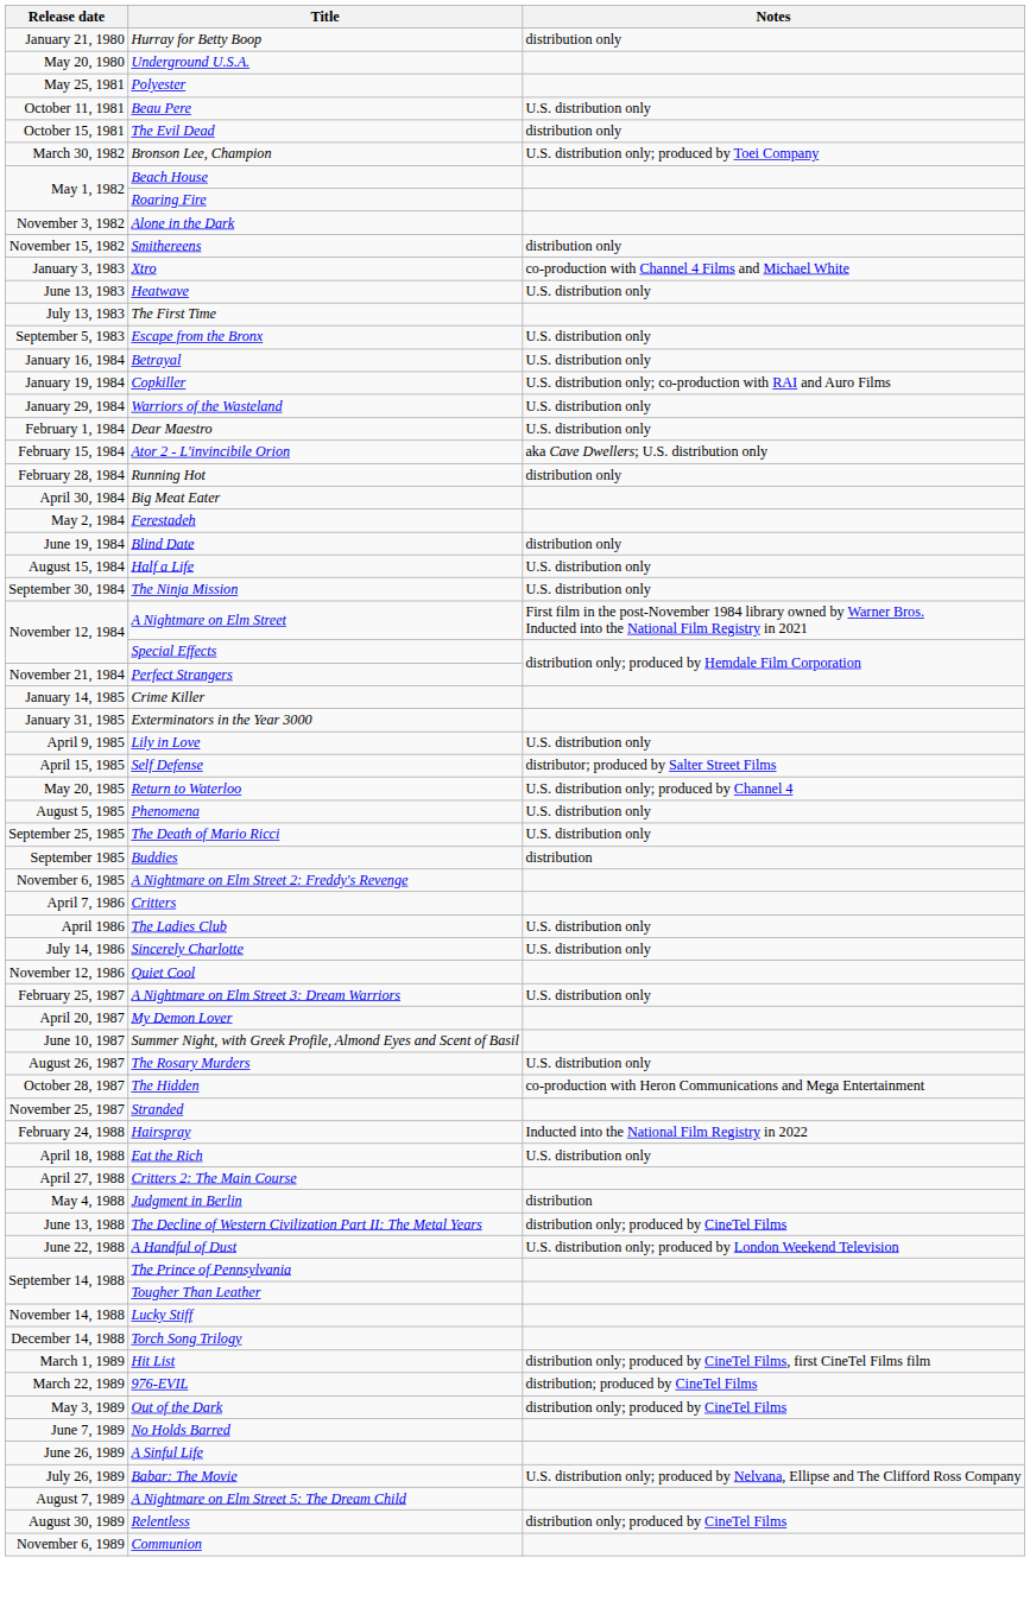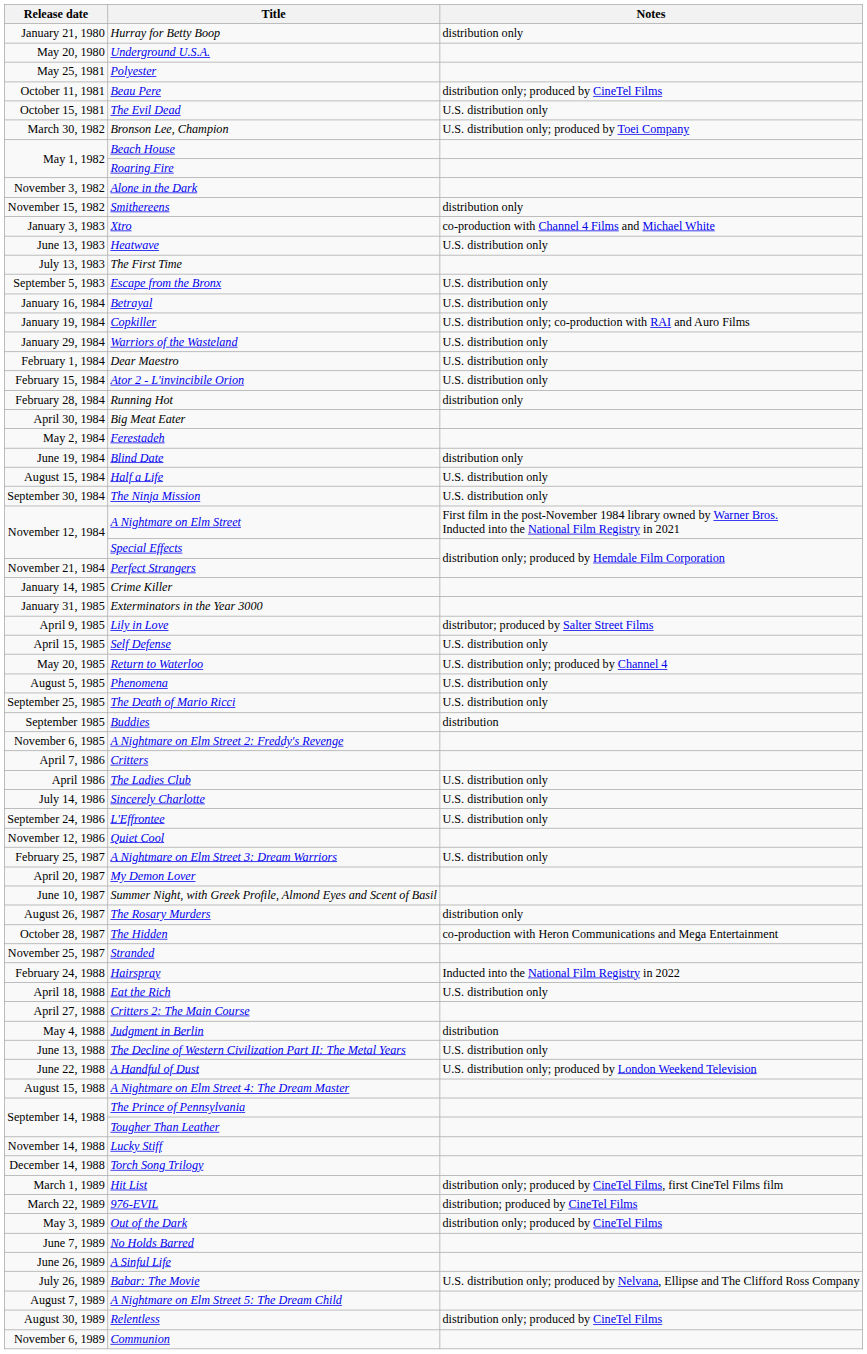 <table class="wikitable sortable">
 <tr>
 <th>Release date</th>
 <th>Title</th>
 <th>Notes</th>
 </tr>
 <tr>
 <td style="text-align:right;">January 21, 1980</td>
 <td><em>Hurray for Betty Boop</em></td>
 <td>distribution only</td>
 </tr>
 <tr>
 <td style="text-align:right;">May 20, 1980</td>
 <td><em><a href='#'>Underground U.S.A.</a></em></td>
 <td></td>
 </tr>
 <tr>
 <td style="text-align:right;">May 25, 1981</td>
 <td><em><a href='#'>Polyester</a></em></td>
 <td></td>
 </tr>
 <tr>
 <td style="text-align:right;">October 11, 1981</td>
 <td><em><a href='#'>Beau Pere</a></em></td>
-<td>U.S. distribution only</td>
+<td>distribution only; produced by <a href='#'>CineTel Films</a></td>
 </tr>
 <tr>
 <td style="text-align:right;">October 15, 1981</td>
 <td><em><a href='#'>The Evil Dead</a></em> </td>
-<td>distribution only</td>
+<td>U.S. distribution only</td>
 </tr>
 <tr>
 <td style="text-align:right;">March 30, 1982</td>
 <td><em>Bronson Lee, Champion</em></td>
 <td>U.S. distribution only; produced by <a href='#'>Toei Company</a></td>
 </tr>
 <tr>
 <td style="text-align:right;" rowspan="2">May 1, 1982</td>
 <td><em><a href='#'>Beach House</a></em></td>
 <td></td>
 </tr>
 <tr>
 <td><em><a href='#'>Roaring Fire</a></em></td>
 <td></td>
 </tr>
 <tr>
 <td style="text-align:right;">November 3, 1982</td>
 <td><em><a href='#'>Alone in the Dark</a></em></td>
 <td></td>
 </tr>
 <tr>
 <td style="text-align:right;">November 15, 1982</td>
 <td><em><a href='#'>Smithereens</a></em> </td>
 <td>distribution only</td>
 </tr>
 <tr>
 <td style="text-align:right;">January 3, 1983</td>
 <td><em><a href='#'>Xtro</a></em></td>
 <td>co-production with <a href='#'>Channel 4 Films</a> and <a href='#'>Michael White</a></td>
 </tr>
 <tr>
 <td style="text-align:right;">June 13, 1983</td>
 <td><em><a href='#'>Heatwave</a></em></td>
 <td>U.S. distribution only</td>
 </tr>
 <tr>
 <td style="text-align:right;">July 13, 1983</td>
 <td><em>The First Time</em></td>
 <td></td>
 </tr>
 <tr>
 <td style="text-align:right;">September 5, 1983</td>
 <td><em><a href='#'>Escape from the Bronx</a></em> </td>
 <td>U.S. distribution only</td>
 </tr>
 <tr>
 <td style="text-align:right;">January 16, 1984</td>
 <td><em><a href='#'>Betrayal</a></em></td>
 <td>U.S. distribution only</td>
 </tr>
 <tr>
 <td style="text-align:right;">January 19, 1984</td>
 <td><em><a href='#'>Copkiller</a></em></td>
 <td>U.S. distribution only; co-production with <a href='#'>RAI</a> and Auro Films</td>
 </tr>
 <tr>
 <td style="text-align:right;">January 29, 1984</td>
 <td><em><a href='#'>Warriors of the Wasteland</a></em></td>
 <td>U.S. distribution only</td>
 </tr>
 <tr>
 <td style="text-align:right;">February 1, 1984</td>
 <td><em>Dear Maestro</em></td>
 <td>U.S. distribution only</td>
 </tr>
 <tr>
 <td style="text-align:right;">February 15, 1984</td>
 <td><em><a href='#'>Ator 2 - L'invincibile Orion</a></em></td>
-<td>aka <em>Cave Dwellers</em>; U.S. distribution only</td>
+<td>U.S. distribution only</td>
 </tr>
 <tr>
 <td style="text-align:right;">February 28, 1984</td>
 <td><em>Running Hot</em></td>
 <td>distribution only</td>
 </tr>
 <tr>
 <td style="text-align:right;">April 30, 1984</td>
 <td><em>Big Meat Eater</em></td>
 <td></td>
 </tr>
 <tr>
 <td style="text-align:right;">May 2, 1984</td>
 <td><em><a href='#'>Ferestadeh</a></em></td>
 <td></td>
 </tr>
 <tr>
 <td style="text-align:right;">June 19, 1984</td>
 <td><em><a href='#'>Blind Date</a></em></td>
 <td>distribution only</td>
 </tr>
 <tr>
 <td style="text-align:right;">August 15, 1984</td>
 <td><em><a href='#'>Half a Life</a></em></td>
 <td>U.S. distribution only</td>
 </tr>
 <tr>
 <td style="text-align:right;">September 30, 1984</td>
 <td><em><a href='#'>The Ninja Mission</a></em></td>
 <td>U.S. distribution only</td>
 </tr>
 <tr>
 <td style="text-align:right;" rowspan="2">November 12, 1984</td>
 <td><em><a href='#'>A Nightmare on Elm Street</a></em></td>
 <td>First film in the post-November 1984 library owned by <a href='#'>Warner Bros.</a><br>Inducted into the <a href='#'>National Film Registry</a> in 2021</td>
 </tr>
 <tr>
 <td><em><a href='#'>Special Effects</a></em></td>
 <td rowspan="2">distribution only; produced by <a href='#'>Hemdale Film Corporation</a></td>
 </tr>
 <tr>
 <td style="text-align:right;">November 21, 1984</td>
 <td><em><a href='#'>Perfect Strangers</a></em></td>
 </tr>
 <tr>
 <td style="text-align:right;">January 14, 1985</td>
 <td><em>Crime Killer</em></td>
 <td></td>
 </tr>
 <tr>
 <td style="text-align:right;">January 31, 1985</td>
 <td><em>Exterminators in the Year 3000</em></td>
 <td></td>
 </tr>
 <tr>
 <td style="text-align:right;">April 9, 1985</td>
 <td><em><a href='#'>Lily in Love</a></em></td>
-<td>U.S. distribution only</td>
+<td>distributor; produced by <a href='#'>Salter Street Films</a></td>
 </tr>
 <tr>
 <td style="text-align:right;">April 15, 1985</td>
 <td><em><a href='#'>Self Defense</a></em></td>
-<td>distributor; produced by <a href='#'>Salter Street Films</a></td>
+<td>U.S. distribution only</td>
 </tr>
 <tr>
 <td style="text-align:right;">May 20, 1985</td>
 <td><em><a href='#'>Return to Waterloo</a></em></td>
 <td>U.S. distribution only; produced by <a href='#'>Channel 4</a></td>
 </tr>
 <tr>
 <td style="text-align:right;">August 5, 1985</td>
 <td><em><a href='#'>Phenomena</a></em></td>
 <td>U.S. distribution only</td>
 </tr>
 <tr>
 <td style="text-align:right;">September 25, 1985</td>
 <td><em><a href='#'>The Death of Mario Ricci</a></em></td>
 <td>U.S. distribution only</td>
 </tr>
 <tr>
 <td style="text-align:right;">September 1985</td>
 <td><em><a href='#'>Buddies</a></em></td>
 <td>distribution</td>
 </tr>
 <tr>
 <td style="text-align:right;">November 6, 1985</td>
 <td><em><a href='#'>A Nightmare on Elm Street 2: Freddy's Revenge</a></em></td>
 <td></td>
 </tr>
 <tr>
 <td style="text-align:right;">April 7, 1986</td>
 <td><em><a href='#'>Critters</a></em></td>
 <td></td>
 </tr>
 <tr>
 <td style="text-align:right;">April 1986</td>
 <td><em><a href='#'>The Ladies Club</a></em></td>
 <td>U.S. distribution only</td>
 </tr>
 <tr>
 <td style="text-align:right;">July 14, 1986</td>
 <td><em><a href='#'>Sincerely Charlotte</a></em></td>
 <td>U.S. distribution only</td>
 </tr>
 <tr>
+<td style="text-align:right;">September 24, 1986</td>
+<td><em><a href='#'>L'Effrontee</a></em></td>
+<td>U.S. distribution only</td>
+</tr>
+<tr>
 <td style="text-align:right;">November 12, 1986</td>
 <td><em><a href='#'>Quiet Cool</a></em></td>
 <td></td>
 </tr>
 <tr>
 <td style="text-align:right;">February 25, 1987</td>
 <td><em><a href='#'>A Nightmare on Elm Street 3: Dream Warriors</a></em></td>
 <td>U.S. distribution only</td>
 </tr>
 <tr>
 <td style="text-align:right;">April 20, 1987</td>
 <td><em><a href='#'>My Demon Lover</a></em></td>
 <td></td>
 </tr>
 <tr>
 <td style="text-align:right;">June 10, 1987</td>
 <td><em>Summer Night, with Greek Profile, Almond Eyes and Scent of Basil</em></td>
 <td></td>
 </tr>
 <tr>
 <td style="text-align:right;">August 26, 1987</td>
 <td><em><a href='#'>The Rosary Murders</a></em> </td>
-<td>U.S. distribution only</td>
+<td>distribution only</td>
 </tr>
 <tr>
 <td style="text-align:right;">October 28, 1987</td>
 <td><em><a href='#'>The Hidden</a></em></td>
 <td>co-production with Heron Communications and Mega Entertainment</td>
 </tr>
 <tr>
 <td style="text-align:right;">November 25, 1987</td>
 <td><em><a href='#'>Stranded</a></em></td>
 <td></td>
 </tr>
 <tr>
 <td style="text-align:right;">February 24, 1988</td>
 <td><em><a href='#'>Hairspray</a></em></td>
 <td>Inducted into the <a href='#'>National Film Registry</a> in 2022</td>
 </tr>
 <tr>
 <td style="text-align:right;">April 18, 1988</td>
 <td><em><a href='#'>Eat the Rich</a></em></td>
 <td>U.S. distribution only</td>
 </tr>
 <tr>
 <td style="text-align:right;">April 27, 1988</td>
 <td><em><a href='#'>Critters 2: The Main Course</a></em></td>
 <td></td>
 </tr>
 <tr>
 <td style="text-align:right;">May 4, 1988</td>
 <td><em><a href='#'>Judgment in Berlin</a></em></td>
 <td>distribution</td>
 </tr>
 <tr>
 <td style="text-align:right;">June 13, 1988</td>
 <td><em><a href='#'>The Decline of Western Civilization Part II: The Metal Years</a></em></td>
-<td>distribution only; produced by <a href='#'>CineTel Films</a></td>
+<td>U.S. distribution only</td>
 </tr>
 <tr>
 <td style="text-align:right;">June 22, 1988</td>
 <td><em><a href='#'>A Handful of Dust</a></em> </td>
 <td>U.S. distribution only; produced by <a href='#'>London Weekend Television</a></td>
+</tr>
+<tr>
+<td style="text-align:right;">August 15, 1988</td>
+<td><em><a href='#'>A Nightmare on Elm Street 4: The Dream Master</a></em></td>
+<td></td>
 </tr>
 <tr>
 <td style="text-align:right;" rowspan="2">September 14, 1988</td>
 <td><em><a href='#'>The Prince of Pennsylvania</a></em></td>
 <td></td>
 </tr>
 <tr>
 <td><em><a href='#'>Tougher Than Leather</a></em></td>
 <td></td>
 </tr>
 <tr>
 <td style="text-align:right;">November 14, 1988</td>
 <td><em><a href='#'>Lucky Stiff</a></em></td>
 <td></td>
 </tr>
 <tr>
 <td style="text-align:right;">December 14, 1988</td>
 <td><em><a href='#'>Torch Song Trilogy</a></em></td>
 <td></td>
 </tr>
 <tr>
 <td style="text-align:right;">March 1, 1989</td>
 <td><em><a href='#'>Hit List</a></em></td>
 <td>distribution only; produced by <a href='#'>CineTel Films</a>, first CineTel Films film</td>
 </tr>
 <tr>
 <td style="text-align:right;">March 22, 1989</td>
 <td><em><a href='#'>976-EVIL</a></em></td>
 <td>distribution; produced by <a href='#'>CineTel Films</a></td>
 </tr>
 <tr>
 <td style="text-align:right;">May 3, 1989</td>
 <td><em><a href='#'>Out of the Dark</a></em></td>
 <td>distribution only; produced by <a href='#'>CineTel Films</a></td>
 </tr>
 <tr>
 <td style="text-align:right;">June 7, 1989</td>
 <td><em><a href='#'>No Holds Barred</a></em> </td>
 <td></td>
 </tr>
 <tr>
 <td style="text-align:right;">June 26, 1989</td>
 <td><em><a href='#'>A Sinful Life</a></em></td>
 <td></td>
 </tr>
 <tr>
 <td style="text-align:right;">July 26, 1989</td>
 <td><em><a href='#'>Babar: The Movie</a></em></td>
 <td>U.S. distribution only; produced by <a href='#'>Nelvana</a>, Ellipse and The Clifford Ross Company</td>
 </tr>
 <tr>
 <td style="text-align:right;">August 7, 1989</td>
 <td><em><a href='#'>A Nightmare on Elm Street 5: The Dream Child</a></em></td>
 <td></td>
 </tr>
 <tr>
 <td style="text-align:right;">August 30, 1989</td>
 <td><em><a href='#'>Relentless</a></em></td>
 <td>distribution only; produced by <a href='#'>CineTel Films</a></td>
 </tr>
 <tr>
 <td style="text-align:right;">November 6, 1989</td>
 <td><em><a href='#'>Communion</a></em></td>
 <td></td>
 </tr>
 </table>
